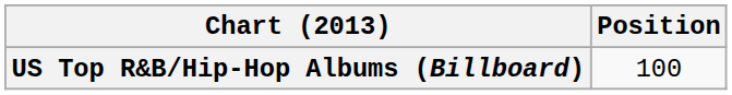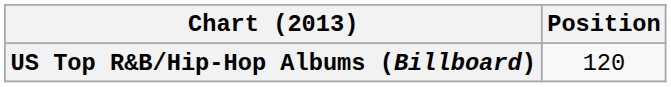 <table class="wikitable sortable plainrowheaders">
 <tr>
 <th>Chart (2013)</th>
 <th>Position</th>
 </tr>
 <tr>
 <th scope="row">US Top R&B/Hip-Hop Albums (<em>Billboard</em>)</th>
-<td style="text-align:center;">100</td>
+<td style="text-align:center;">120</td>
 </tr>
 </table>
